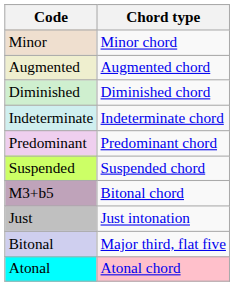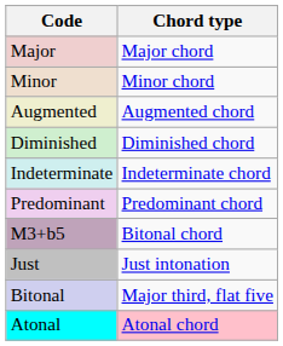 <table class="wikitable" align="center" style="font-size:90%; float:right; margin: 0 0 1em 1em;">
 <tr>
 <th>Code</th>
 <th>Chord type</th>
+</tr>
+<tr>
+<td bgcolor="#EFCFCF">Major</td>
+<td><a href='#'>Major chord</a></td>
 </tr>
 <tr>
 <td bgcolor="#EFDFCF">Minor</td>
 <td><a href='#'>Minor chord</a></td>
 </tr>
 <tr>
 <td bgcolor="#EFEFCF">Augmented</td>
 <td><a href='#'>Augmented chord</a></td>
 </tr>
 <tr>
 <td bgcolor="#CFEFCF">Diminished</td>
 <td><a href='#'>Diminished chord</a></td>
 </tr>
 <tr>
 <td bgcolor="#CFEFEF">Indeterminate</td>
 <td><a href='#'>Indeterminate chord</a></td>
 </tr>
 <tr>
 <td bgcolor="#EFCFEF">Predominant</td>
 <td><a href='#'>Predominant chord</a></td>
 </tr>
 <tr>
-<td bgcolor="#CCFF66">Suspended</td>
-<td><a href='#'>Suspended chord</a></td>
-</tr>
-<tr>
 <td bgcolor="#BFA3BA">M3+b5</td>
 <td><a href='#'>Bitonal chord</a></td>
 </tr>
 <tr>
 <td bgcolor="#C0C0C0">Just</td>
 <td><a href='#'>Just intonation</a></td>
 </tr>
 <tr>
 <td bgcolor="#CFCFEF">Bitonal</td>
 <td><a href='#'>Major third, flat five</a></td>
 </tr>
 <tr>
 <td bgcolor="#00FFFF">Atonal</td>
 <td style="background: pink;"><a href='#'>Atonal chord</a></td>
 </tr>
 </table>
